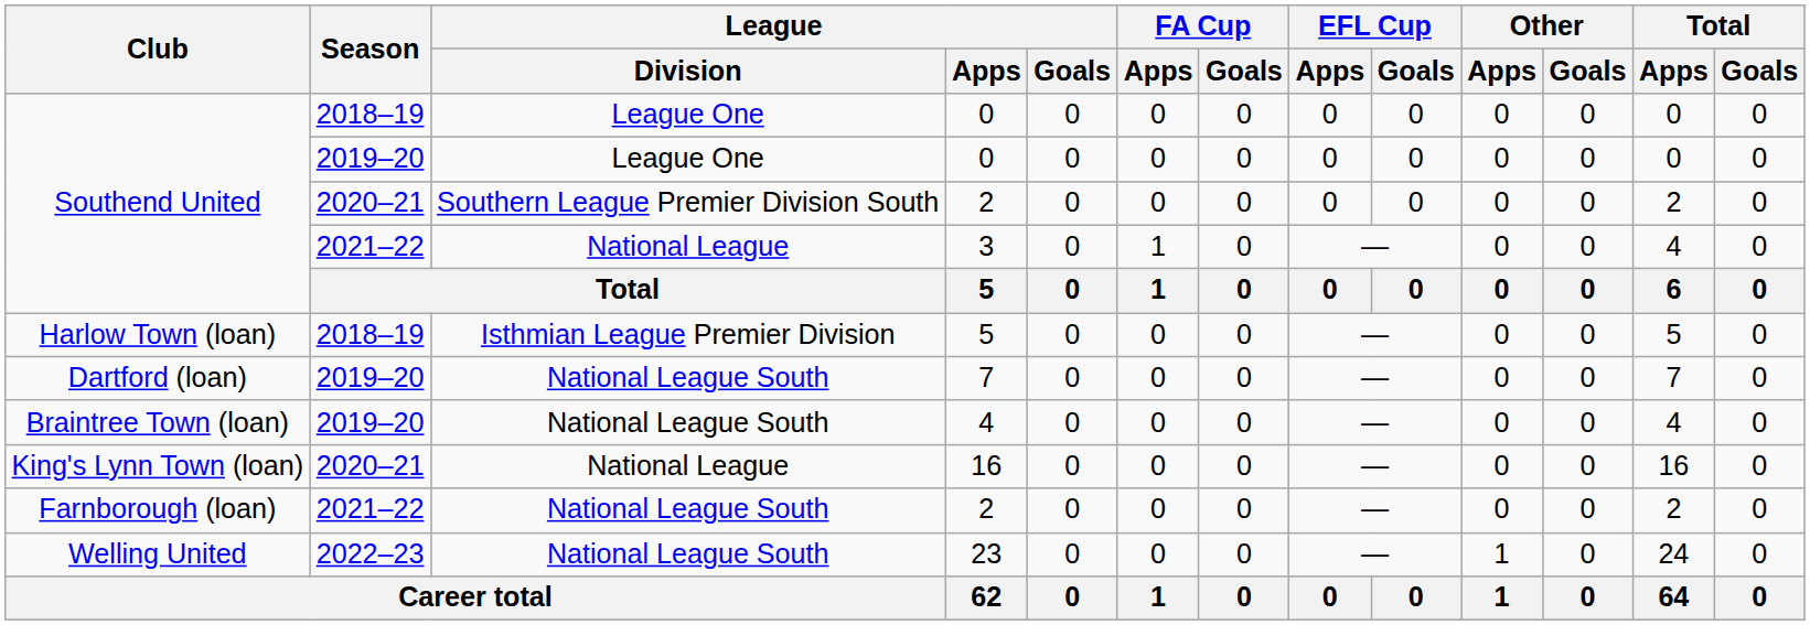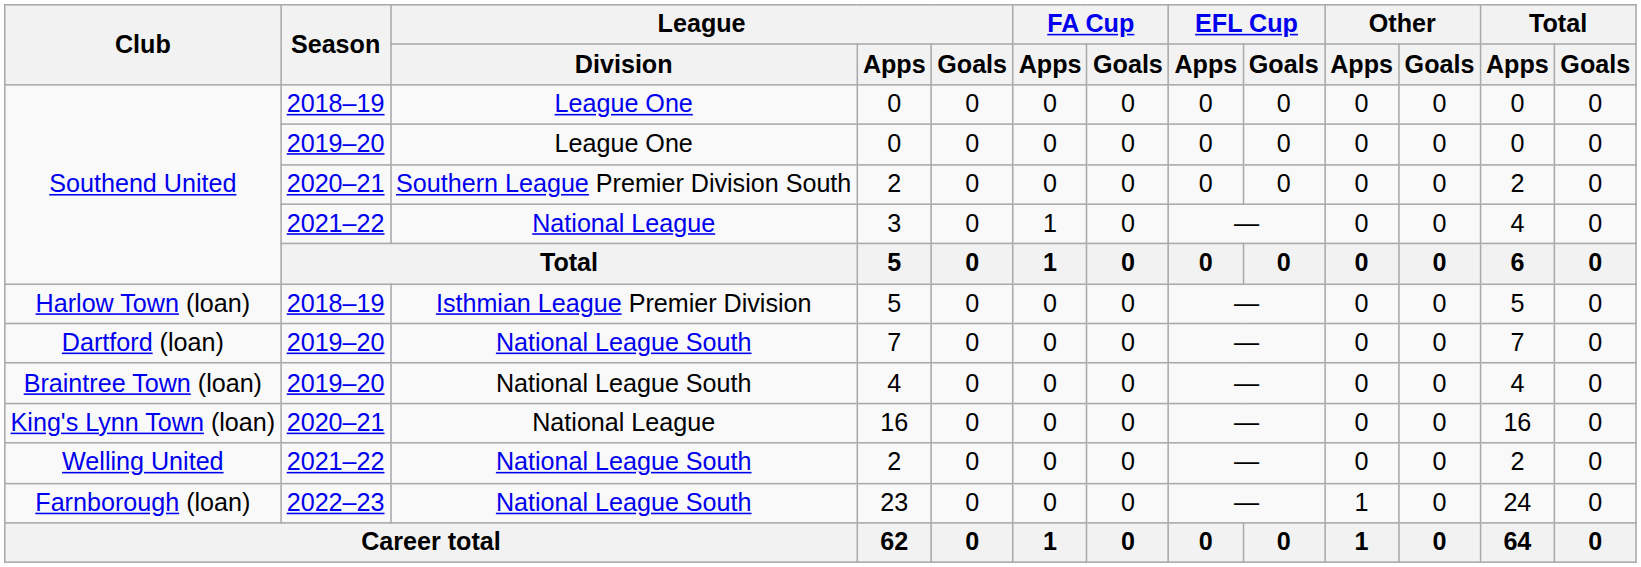 <table class="wikitable" style="text-align: center">
 <tr>
 <th rowspan="2">Club</th>
 <th rowspan="2">Season</th>
 <th colspan="3">League</th>
 <th colspan="2"><a href='#'>FA Cup</a></th>
 <th colspan="2"><a href='#'>EFL Cup</a></th>
 <th colspan="2">Other</th>
 <th colspan="2">Total</th>
 </tr>
 <tr>
 <th>Division</th>
 <th>Apps</th>
 <th>Goals</th>
 <th>Apps</th>
 <th>Goals</th>
 <th>Apps</th>
 <th>Goals</th>
 <th>Apps</th>
 <th>Goals</th>
 <th>Apps</th>
 <th>Goals</th>
 </tr>
 <tr>
 <td rowspan="5"><a href='#'>Southend United</a></td>
 <td><a href='#'>2018–19</a></td>
 <td><a href='#'>League One</a></td>
 <td>0</td>
 <td>0</td>
 <td>0</td>
 <td>0</td>
 <td>0</td>
 <td>0</td>
 <td>0</td>
 <td>0</td>
 <td>0</td>
 <td>0</td>
 </tr>
 <tr>
 <td><a href='#'>2019–20</a></td>
 <td>League One</td>
 <td>0</td>
 <td>0</td>
 <td>0</td>
 <td>0</td>
 <td>0</td>
 <td>0</td>
 <td>0</td>
 <td>0</td>
 <td>0</td>
 <td>0</td>
 </tr>
 <tr>
 <td><a href='#'>2020–21</a></td>
 <td><a href='#'>Southern League</a> Premier Division South</td>
 <td>2</td>
 <td>0</td>
 <td>0</td>
 <td>0</td>
 <td>0</td>
 <td>0</td>
 <td>0</td>
 <td>0</td>
 <td>2</td>
 <td>0</td>
 </tr>
 <tr>
 <td><a href='#'>2021–22</a></td>
 <td><a href='#'>National League</a></td>
 <td>3</td>
 <td>0</td>
 <td>1</td>
 <td>0</td>
 <td colspan="2">—</td>
 <td>0</td>
 <td>0</td>
 <td>4</td>
 <td>0</td>
 </tr>
 <tr>
 <th colspan="2">Total</th>
 <th>5</th>
 <th>0</th>
 <th>1</th>
 <th>0</th>
 <th>0</th>
 <th>0</th>
 <th>0</th>
 <th>0</th>
 <th>6</th>
 <th>0</th>
 </tr>
 <tr>
 <td><a href='#'>Harlow Town</a> (loan)</td>
 <td><a href='#'>2018–19</a></td>
 <td><a href='#'>Isthmian League</a> Premier Division</td>
 <td>5</td>
 <td>0</td>
 <td>0</td>
 <td>0</td>
 <td colspan="2">—</td>
 <td>0</td>
 <td>0</td>
 <td>5</td>
 <td>0</td>
 </tr>
 <tr>
 <td><a href='#'>Dartford</a> (loan)</td>
 <td><a href='#'>2019–20</a></td>
 <td><a href='#'>National League South</a></td>
 <td>7</td>
 <td>0</td>
 <td>0</td>
 <td>0</td>
 <td colspan="2">—</td>
 <td>0</td>
 <td>0</td>
 <td>7</td>
 <td>0</td>
 </tr>
 <tr>
 <td><a href='#'>Braintree Town</a> (loan)</td>
 <td><a href='#'>2019–20</a></td>
 <td>National League South</td>
 <td>4</td>
 <td>0</td>
 <td>0</td>
 <td>0</td>
 <td colspan="2">—</td>
 <td>0</td>
 <td>0</td>
 <td>4</td>
 <td>0</td>
 </tr>
 <tr>
 <td><a href='#'>King's Lynn Town</a> (loan)</td>
 <td><a href='#'>2020–21</a></td>
 <td>National League</td>
 <td>16</td>
 <td>0</td>
 <td>0</td>
 <td>0</td>
 <td colspan="2">—</td>
 <td>0</td>
 <td>0</td>
 <td>16</td>
 <td>0</td>
 </tr>
 <tr>
-<td><a href='#'>Farnborough</a> (loan)</td>
+<td><a href='#'>Welling United</a></td>
 <td><a href='#'>2021–22</a></td>
 <td><a href='#'>National League South</a></td>
 <td>2</td>
 <td>0</td>
 <td>0</td>
 <td>0</td>
 <td colspan="2">—</td>
 <td>0</td>
 <td>0</td>
 <td>2</td>
 <td>0</td>
 </tr>
 <tr>
-<td><a href='#'>Welling United</a></td>
+<td><a href='#'>Farnborough</a> (loan)</td>
 <td><a href='#'>2022–23</a></td>
 <td><a href='#'>National League South</a></td>
 <td>23</td>
 <td>0</td>
 <td>0</td>
 <td>0</td>
 <td colspan="2">—</td>
 <td>1</td>
 <td>0</td>
 <td>24</td>
 <td>0</td>
 </tr>
 <tr>
 <th colspan="3">Career total</th>
 <th>62</th>
 <th>0</th>
 <th>1</th>
 <th>0</th>
 <th>0</th>
 <th>0</th>
 <th>1</th>
 <th>0</th>
 <th>64</th>
 <th>0</th>
 </tr>
 </table>
